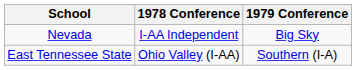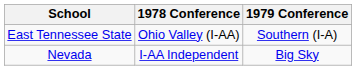 <table class="wikitable sortable">
 <tr>
 <th>School</th>
 <th>1978 Conference</th>
 <th>1979 Conference</th>
 </tr>
 <tr style="text-align:center;">
+<td><a href='#'>East Tennessee State</a></td>
+<td><a href='#'>Ohio Valley</a> (I-AA)</td>
+<td><a href='#'>Southern</a> (I-A)</td>
+</tr>
+<tr style="text-align:center;">
 <td><a href='#'>Nevada</a></td>
 <td><a href='#'>I-AA Independent</a></td>
 <td><a href='#'>Big Sky</a></td>
 </tr>
-<tr style="text-align:center;">
-<td><a href='#'>East Tennessee State</a></td>
-<td><a href='#'>Ohio Valley</a> (I-AA)</td>
-<td><a href='#'>Southern</a> (I-A)</td>
-</tr>
 </table>
